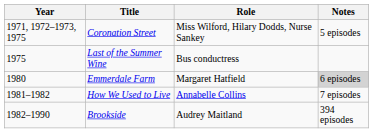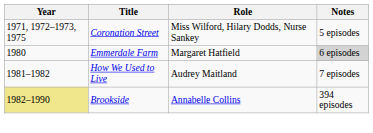 <table class="wikitable sortable">
 <tr>
 <th>Year</th>
 <th>Title</th>
 <th>Role</th>
 <th class="unsortable">Notes</th>
 </tr>
 <tr>
 <td>1971, 1972–1973, 1975</td>
 <td><em><a href='#'>Coronation Street</a></em></td>
 <td>Miss Wilford, Hilary Dodds, Nurse Sankey</td>
 <td>5 episodes</td>
 </tr>
 <tr>
-<td>1975</td>
-<td><em><a href='#'>Last of the Summer Wine</a></em></td>
-<td>Bus conductress</td>
-<td></td>
-</tr>
-<tr>
 <td>1980</td>
 <td><em><a href='#'>Emmerdale Farm</a></em></td>
 <td>Margaret Hatfield</td>
 <td style="background: lightgrey;">6 episodes</td>
 </tr>
 <tr>
 <td>1981–1982</td>
 <td><em><a href='#'>How We Used to Live</a></em></td>
-<td><a href='#'>Annabelle Collins</a></td>
+<td>Audrey Maitland</td>
 <td>7 episodes</td>
 </tr>
 <tr>
-<td>1982–1990</td>
+<td style="background: khaki;">1982–1990</td>
 <td><em><a href='#'>Brookside</a></em></td>
-<td>Audrey Maitland</td>
+<td><a href='#'>Annabelle Collins</a></td>
 <td>394 episodes</td>
 </tr>
 </table>
